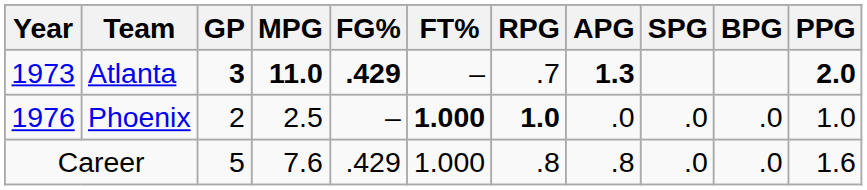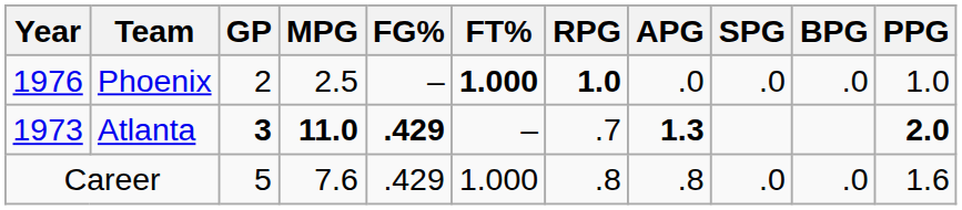 <table class="wikitable sortable" style="font-size:95%; text-align:right;">
 <tr>
 <th>Year</th>
 <th>Team</th>
 <th>GP</th>
 <th>MPG</th>
 <th>FG%</th>
 <th>FT%</th>
 <th>RPG</th>
 <th>APG</th>
 <th>SPG</th>
 <th>BPG</th>
 <th>PPG</th>
 </tr>
 <tr>
+<td style="text-align:left;"><a href='#'>1976</a></td>
+<td style="text-align:left;"><a href='#'>Phoenix</a></td>
+<td>2</td>
+<td>2.5</td>
+<td>–</td>
+<td><strong>1.000</strong></td>
+<td><strong>1.0</strong></td>
+<td>.0</td>
+<td>.0</td>
+<td>.0</td>
+<td>1.0</td>
+</tr>
+<tr>
 <td style="text-align:left;"><a href='#'>1973</a></td>
 <td style="text-align:left;"><a href='#'>Atlanta</a></td>
 <td><strong>3</strong></td>
 <td><strong>11.0</strong></td>
 <td><strong>.429</strong></td>
 <td>–</td>
 <td>.7</td>
 <td><strong>1.3</strong></td>
 <td></td>
 <td></td>
 <td><strong>2.0</strong></td>
-</tr>
-<tr>
-<td style="text-align:left;"><a href='#'>1976</a></td>
-<td style="text-align:left;"><a href='#'>Phoenix</a></td>
-<td>2</td>
-<td>2.5</td>
-<td>–</td>
-<td><strong>1.000</strong></td>
-<td><strong>1.0</strong></td>
-<td>.0</td>
-<td>.0</td>
-<td>.0</td>
-<td>1.0</td>
 </tr>
 <tr class="sortbottom">
 <td style="text-align:center;" colspan="2">Career</td>
 <td>5</td>
 <td>7.6</td>
 <td>.429</td>
 <td>1.000</td>
 <td>.8</td>
 <td>.8</td>
 <td>.0</td>
 <td>.0</td>
 <td>1.6</td>
 </tr>
 </table>
